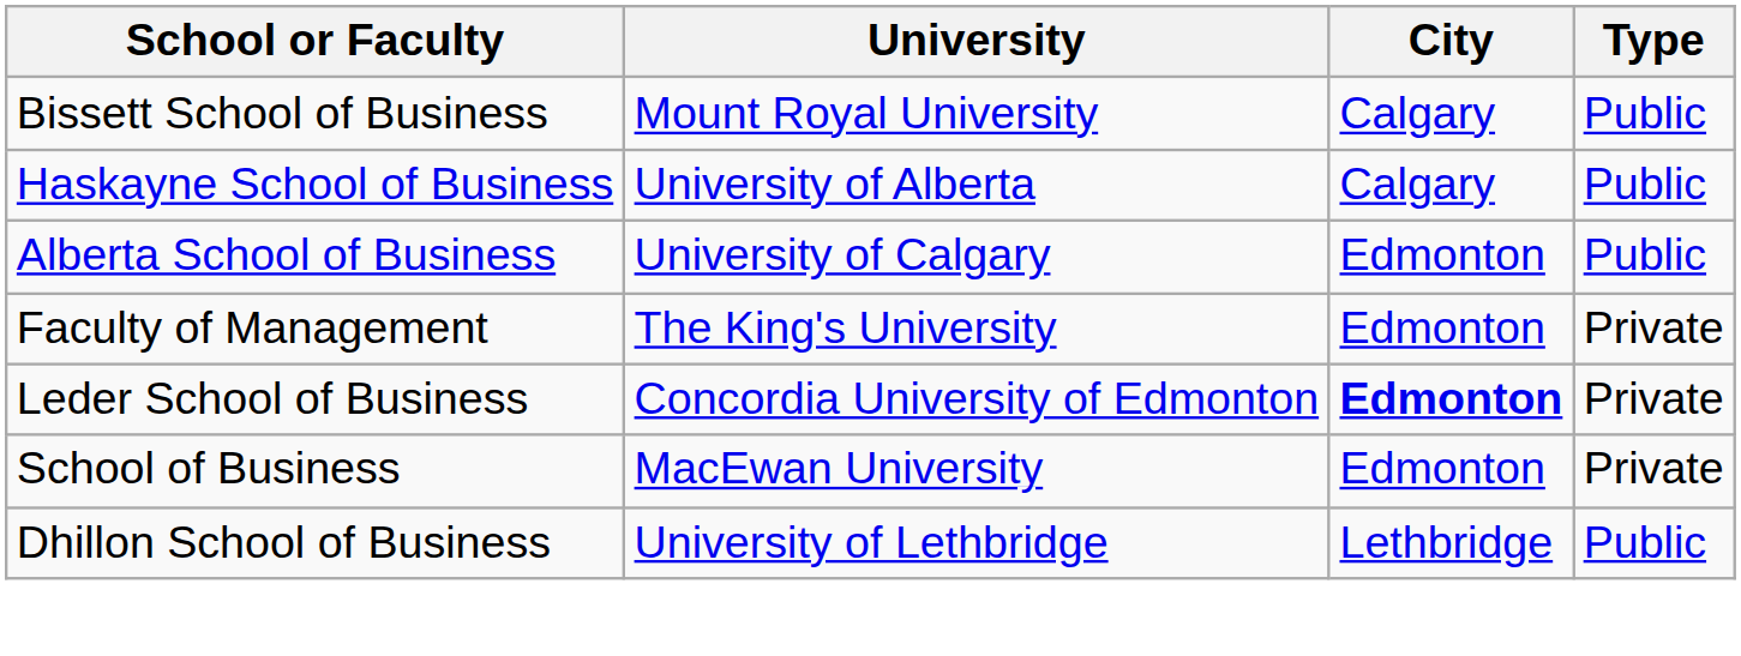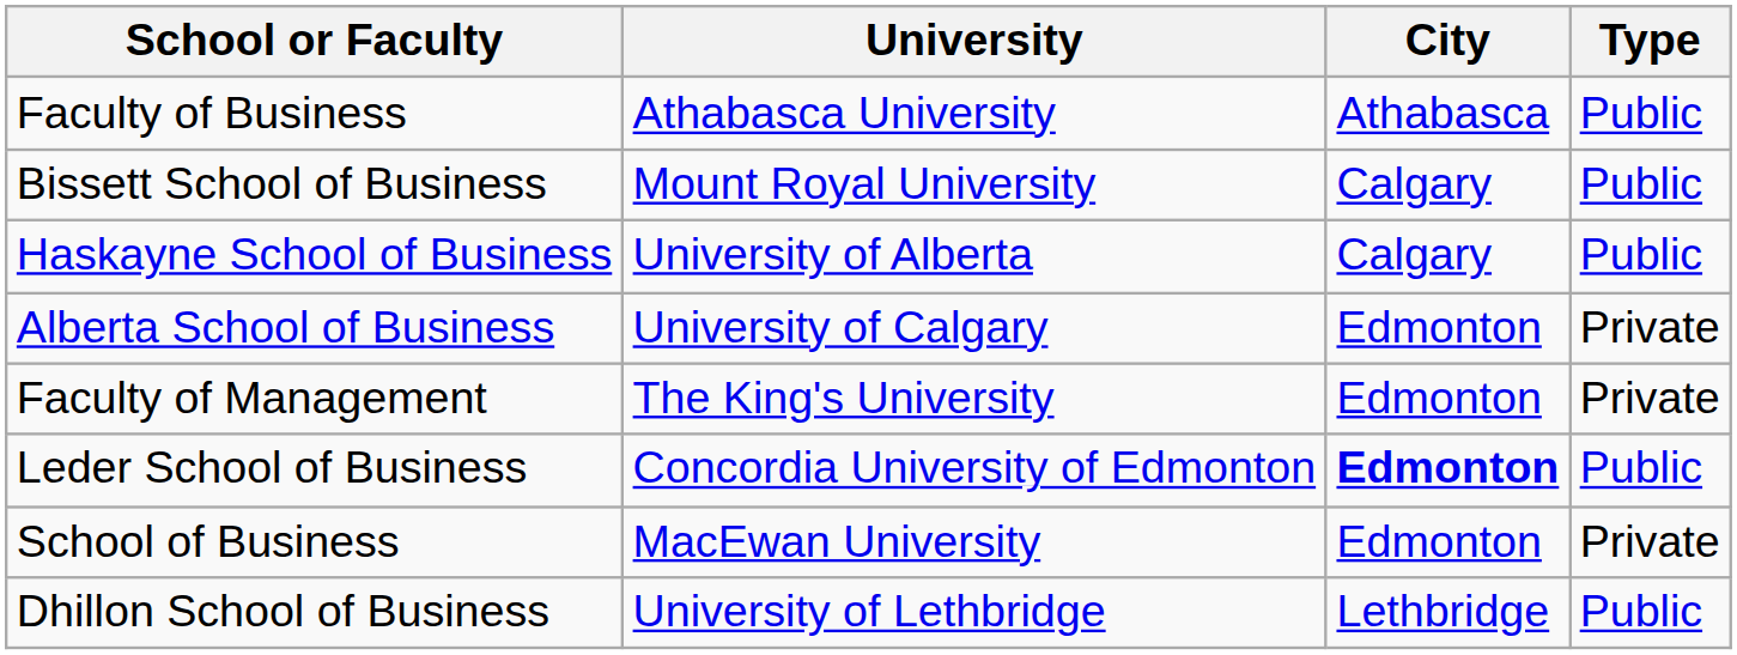 <table class="wikitable sortable mw-collapsible mw-collapsed">
 <tr>
 <th>School or Faculty</th>
 <th>University</th>
 <th>City</th>
 <th>Type</th>
+</tr>
+<tr>
+<td>Faculty of Business</td>
+<td><a href='#'>Athabasca University</a></td>
+<td><a href='#'>Athabasca</a></td>
+<td><a href='#'>Public</a></td>
 </tr>
 <tr>
 <td>Bissett School of Business</td>
 <td><a href='#'>Mount Royal University</a></td>
 <td><a href='#'>Calgary</a></td>
 <td><a href='#'>Public</a></td>
 </tr>
 <tr>
 <td><a href='#'>Haskayne School of Business</a></td>
 <td><a href='#'>University of Alberta</a></td>
 <td><a href='#'>Calgary</a></td>
 <td><a href='#'>Public</a></td>
 </tr>
 <tr>
 <td><a href='#'>Alberta School of Business</a></td>
 <td><a href='#'>University of Calgary</a></td>
 <td><a href='#'>Edmonton</a></td>
-<td><a href='#'>Public</a></td>
+<td>Private</td>
 </tr>
 <tr>
 <td>Faculty of Management</td>
 <td><a href='#'>The King's University</a></td>
 <td><a href='#'>Edmonton</a></td>
 <td>Private</td>
 </tr>
 <tr>
 <td>Leder School of Business</td>
 <td><a href='#'>Concordia University of Edmonton</a></td>
 <td><strong><a href='#'>Edmonton</a></strong></td>
-<td>Private</td>
+<td><a href='#'>Public</a></td>
 </tr>
 <tr>
 <td>School of Business</td>
 <td><a href='#'>MacEwan University</a></td>
 <td><a href='#'>Edmonton</a></td>
 <td>Private</td>
 </tr>
 <tr>
 <td>Dhillon School of Business</td>
 <td><a href='#'>University of Lethbridge</a></td>
 <td><a href='#'>Lethbridge</a></td>
 <td><a href='#'>Public</a></td>
 </tr>
 </table>
